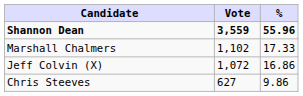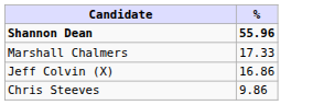 <table class="wikitable">
 <tr>
 <th style="background:#ddf; width:250px;">Candidate</th>
-<th style="background:#ddf; width:50px;">Vote</th>
 <th style="background:#ddf; width:30px;">%</th>
 </tr>
 <tr>
 <td><strong>Shannon Dean</strong></td>
-<td><strong>3,559</strong></td>
 <td><strong>55.96</strong></td>
 </tr>
 <tr>
 <td>Marshall Chalmers</td>
-<td>1,102</td>
 <td>17.33</td>
 </tr>
 <tr>
 <td>Jeff Colvin (X)</td>
-<td>1,072</td>
 <td>16.86</td>
 </tr>
 <tr>
 <td>Chris Steeves</td>
-<td>627</td>
 <td>9.86</td>
 </tr>
 </table>
